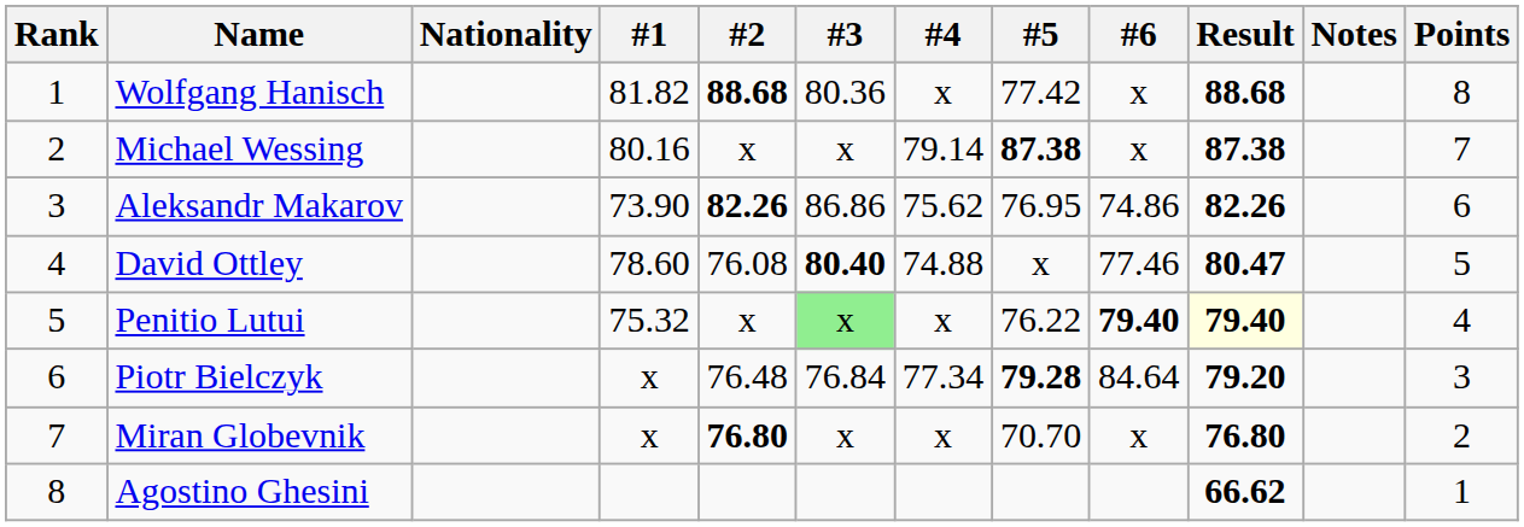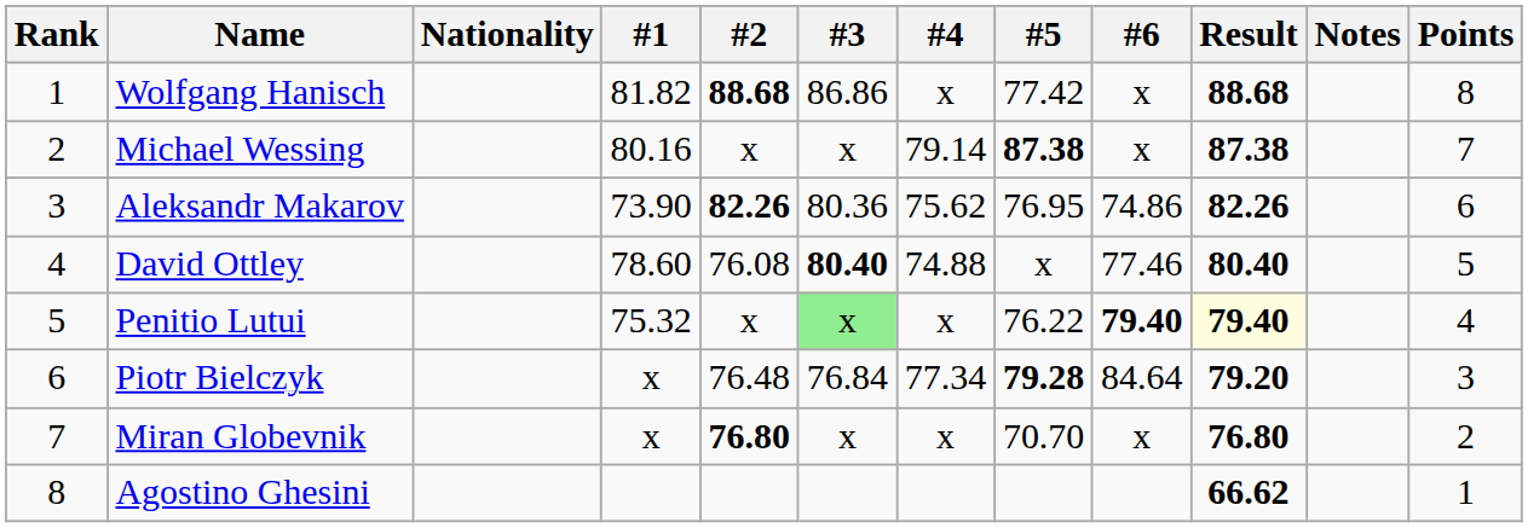 <table class="wikitable sortable" style="text-align:center">
 <tr>
 <th>Rank</th>
 <th>Name</th>
 <th>Nationality</th>
 <th>#1</th>
 <th>#2</th>
 <th>#3</th>
 <th>#4</th>
 <th>#5</th>
 <th>#6</th>
 <th>Result</th>
 <th>Notes</th>
 <th>Points</th>
 </tr>
 <tr>
 <td>1</td>
 <td align=left><a href='#'>Wolfgang Hanisch</a></td>
 <td align=left></td>
 <td>81.82</td>
 <td><strong>88.68</strong></td>
-<td>80.36</td>
+<td>86.86</td>
 <td>x</td>
 <td>77.42</td>
 <td>x</td>
 <td><strong>88.68</strong></td>
 <td></td>
 <td>8</td>
 </tr>
 <tr>
 <td>2</td>
 <td align=left><a href='#'>Michael Wessing</a></td>
 <td align=left></td>
 <td>80.16</td>
 <td>x</td>
 <td>x</td>
 <td>79.14</td>
 <td><strong>87.38</strong></td>
 <td>x</td>
 <td><strong>87.38</strong></td>
 <td></td>
 <td>7</td>
 </tr>
 <tr>
 <td>3</td>
 <td align=left><a href='#'>Aleksandr Makarov</a></td>
 <td align=left></td>
 <td>73.90</td>
 <td><strong>82.26</strong></td>
-<td>86.86</td>
+<td>80.36</td>
 <td>75.62</td>
 <td>76.95</td>
 <td>74.86</td>
 <td><strong>82.26</strong></td>
 <td></td>
 <td>6</td>
 </tr>
 <tr>
 <td>4</td>
 <td align=left><a href='#'>David Ottley</a></td>
 <td align=left></td>
 <td>78.60</td>
 <td>76.08</td>
 <td><strong>80.40</strong></td>
 <td>74.88</td>
 <td>x</td>
 <td>77.46</td>
-<td><strong>80.47</strong></td>
+<td><strong>80.40</strong></td>
 <td></td>
 <td>5</td>
 </tr>
 <tr>
 <td>5</td>
 <td align=left><a href='#'>Penitio Lutui</a></td>
 <td align=left></td>
 <td>75.32</td>
 <td>x</td>
 <td style="background: lightgreen;">x</td>
 <td>x</td>
 <td>76.22</td>
 <td><strong>79.40</strong></td>
 <td style="background: lightyellow;"><strong>79.40</strong></td>
 <td></td>
 <td>4</td>
 </tr>
 <tr>
 <td>6</td>
 <td align=left><a href='#'>Piotr Bielczyk</a></td>
 <td align=left></td>
 <td>x</td>
 <td>76.48</td>
 <td>76.84</td>
 <td>77.34</td>
 <td><strong>79.28</strong></td>
 <td>84.64</td>
 <td><strong>79.20</strong></td>
 <td></td>
 <td>3</td>
 </tr>
 <tr>
 <td>7</td>
 <td align=left><a href='#'>Miran Globevnik</a></td>
 <td align=left></td>
 <td>x</td>
 <td><strong>76.80</strong></td>
 <td>x</td>
 <td>x</td>
 <td>70.70</td>
 <td>x</td>
 <td><strong>76.80</strong></td>
 <td></td>
 <td>2</td>
 </tr>
 <tr>
 <td>8</td>
 <td align=left><a href='#'>Agostino Ghesini</a></td>
 <td align=left></td>
 <td></td>
 <td></td>
 <td></td>
 <td></td>
 <td></td>
 <td></td>
 <td><strong>66.62</strong></td>
 <td></td>
 <td>1</td>
 </tr>
 </table>
